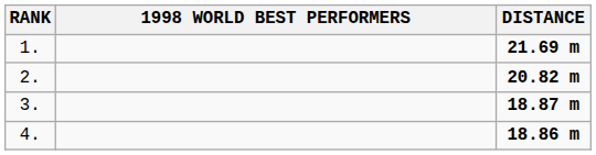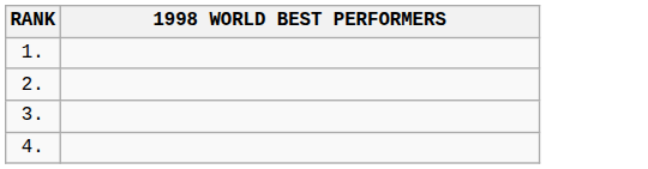 <table class="wikitable" style="border-collapse: collapse; font-size: 90%;">
 <tr>
 <th>RANK</th>
 <th align="center" style="width: 25em">1998 WORLD BEST PERFORMERS</th>
-<th align="center" style="width: 5em">DISTANCE</th>
 </tr>
 <tr>
 <td align="center">1.</td>
 <td></td>
-<td align="center"><strong>21.69 m</strong></td>
 </tr>
 <tr>
 <td align="center">2.</td>
 <td></td>
-<td align="center"><strong>20.82 m</strong></td>
 </tr>
 <tr>
 <td align="center">3.</td>
 <td></td>
-<td align="center"><strong>18.87 m</strong></td>
 </tr>
 <tr>
 <td align="center">4.</td>
 <td></td>
-<td align="center"><strong>18.86 m</strong></td>
 </tr>
 </table>
